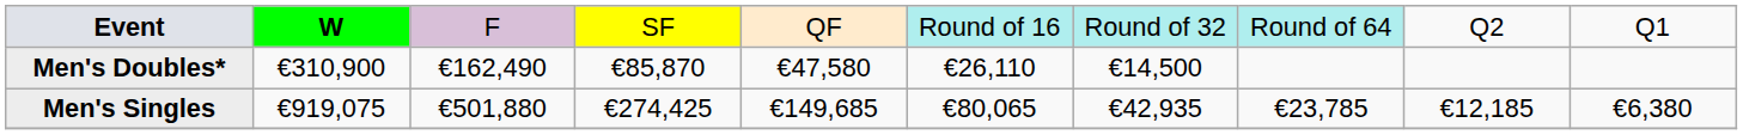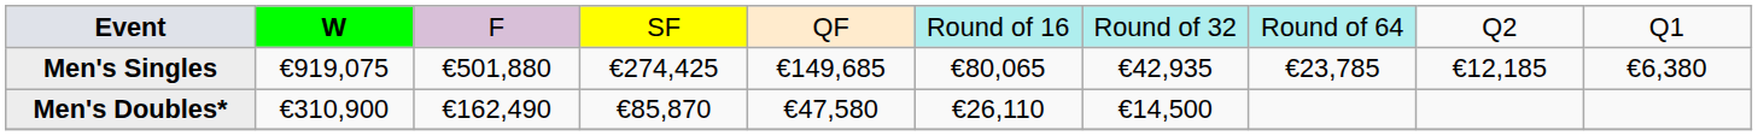 <table class=wikitable style=font-size:90%;text-align:center>
 <tr>
 <td width=130 bgcolor=dfe2e9><strong>Event</strong></td>
 <td width=80 bgcolor=lime><strong>W</strong></td>
 <td width=85 bgcolor=thistle>F</td>
 <td width=85 bgcolor=ffff00>SF</td>
 <td width=85 bgcolor=ffebcd>QF</td>
 <td width=85 bgcolor=afeeee>Round of 16</td>
 <td width=85 bgcolor=afeeee>Round of 32</td>
 <td width=85 bgcolor=afeeee>Round of 64</td>
 <td width=85>Q2</td>
 <td width=85>Q1</td>
 </tr>
 <tr>
+<th style=background:#ededed>Men's Singles</th>
+<td>€919,075</td>
+<td>€501,880</td>
+<td>€274,425</td>
+<td>€149,685</td>
+<td>€80,065</td>
+<td>€42,935</td>
+<td>€23,785</td>
+<td>€12,185</td>
+<td>€6,380</td>
+</tr>
+<tr>
 <th style=background:#ededed>Men's Doubles*</th>
 <td>€310,900</td>
 <td>€162,490</td>
 <td>€85,870</td>
 <td>€47,580</td>
 <td>€26,110</td>
 <td>€14,500</td>
 <td></td>
 <td></td>
 <td></td>
 </tr>
 <tr>
-<th style=background:#ededed>Men's Singles</th>
-<td>€919,075</td>
-<td>€501,880</td>
-<td>€274,425</td>
-<td>€149,685</td>
-<td>€80,065</td>
-<td>€42,935</td>
-<td>€23,785</td>
-<td>€12,185</td>
-<td>€6,380</td>
-</tr>
-<tr>
 </tr>
 </table>
